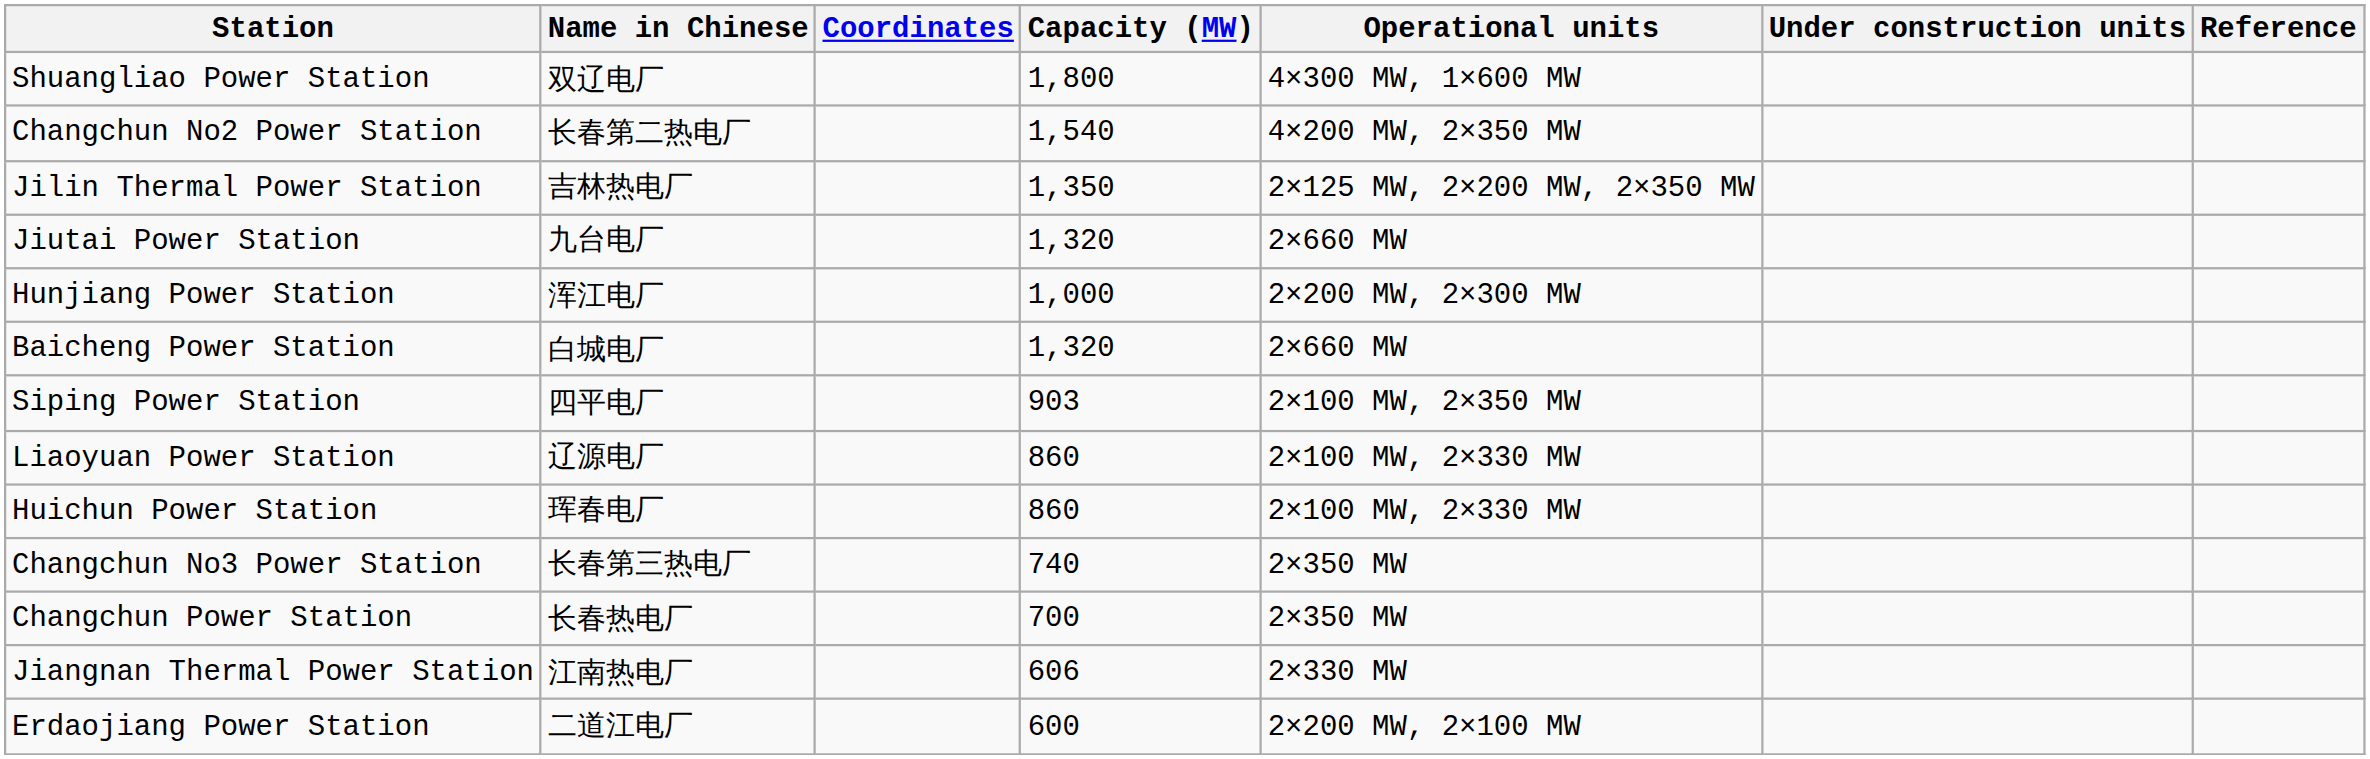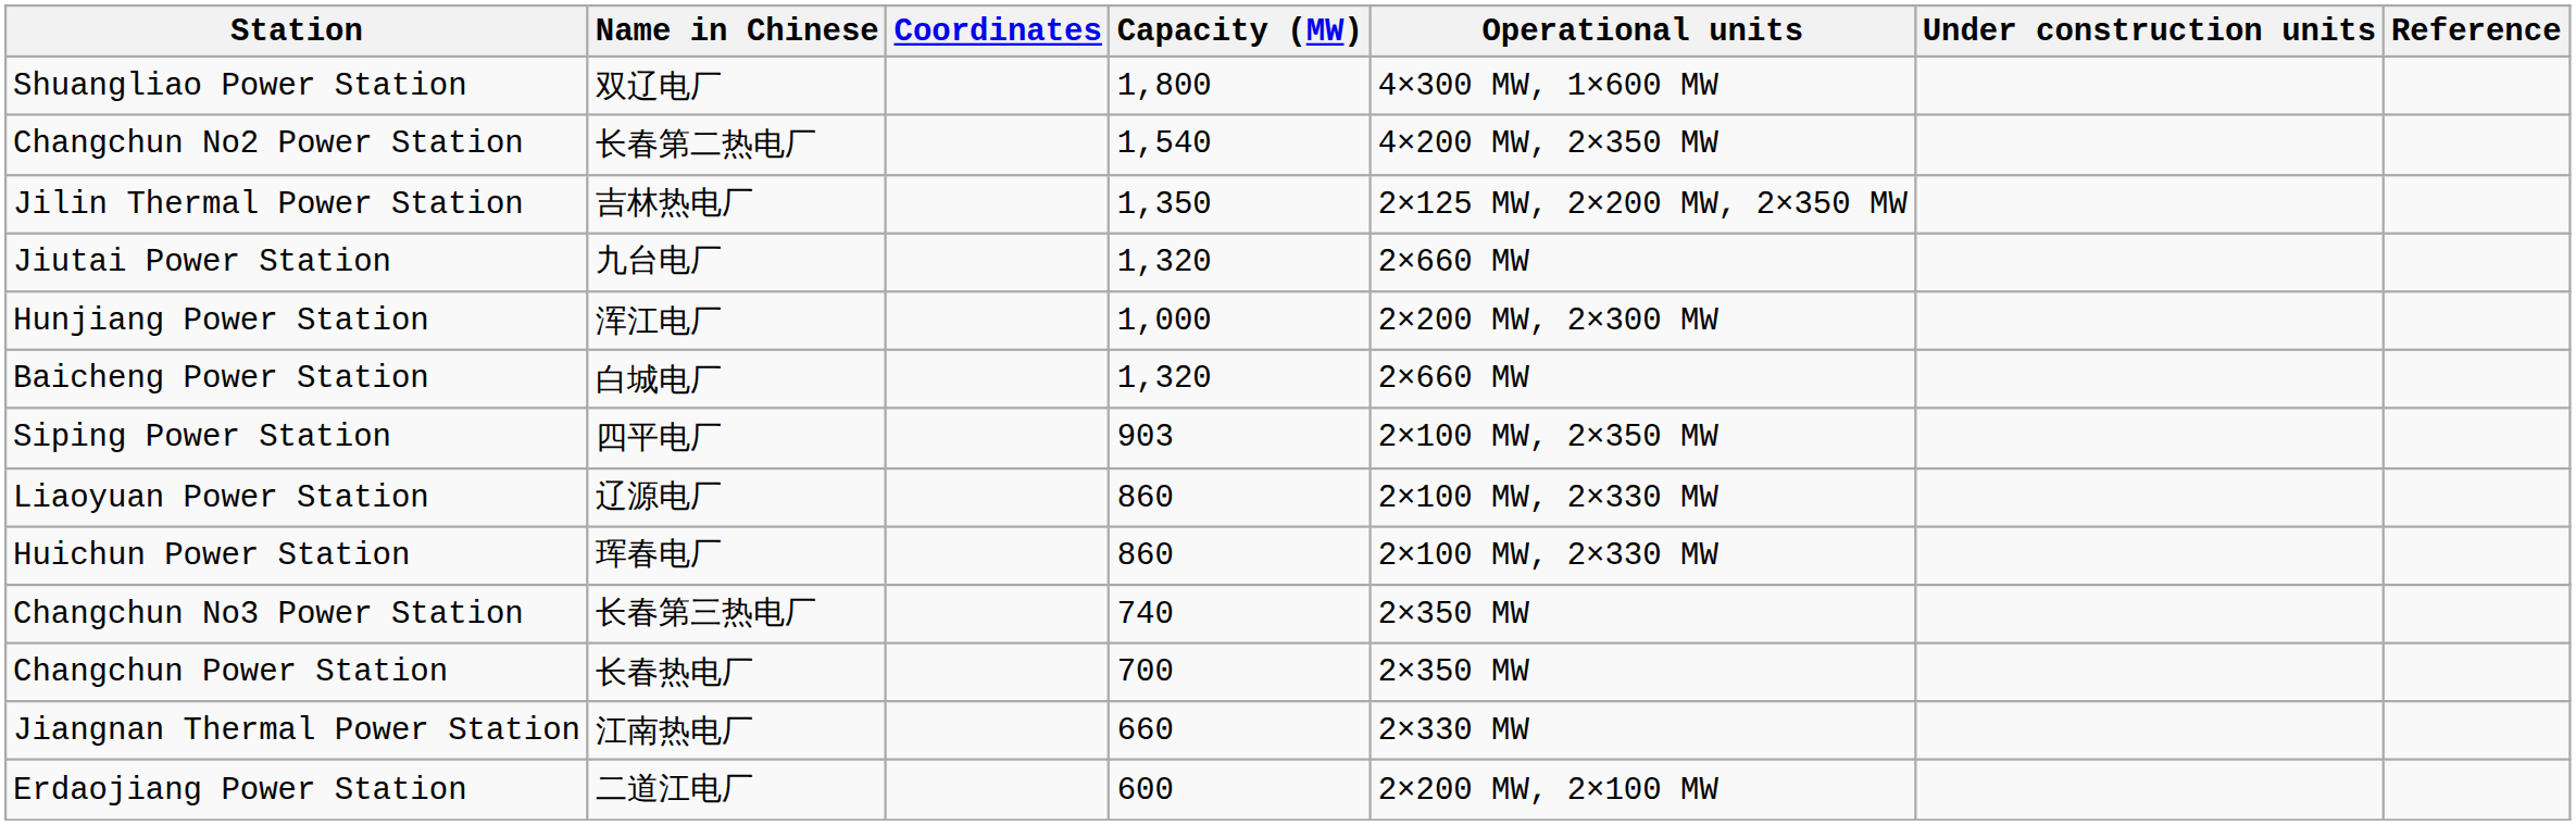 <table class="wikitable sortable">
 <tr>
 <th>Station</th>
 <th>Name in Chinese</th>
 <th><a href='#'>Coordinates</a></th>
 <th>Capacity (<a href='#'>MW</a>)</th>
 <th>Operational units</th>
 <th>Under construction units</th>
 <th>Reference</th>
 </tr>
 <tr>
 <td>Shuangliao Power Station</td>
 <td>双辽电厂</td>
 <td></td>
 <td>1,800</td>
 <td>4×300 MW, 1×600 MW</td>
 <td></td>
 <td></td>
 </tr>
 <tr>
 <td>Changchun No2 Power Station</td>
 <td>长春第二热电厂</td>
 <td></td>
 <td>1,540</td>
 <td>4×200 MW, 2×350 MW</td>
 <td></td>
 <td></td>
 </tr>
 <tr>
 <td>Jilin Thermal Power Station</td>
 <td>吉林热电厂</td>
 <td></td>
 <td>1,350</td>
 <td>2×125 MW, 2×200 MW, 2×350 MW</td>
 <td></td>
 <td></td>
 </tr>
 <tr>
 <td>Jiutai Power Station</td>
 <td>九台电厂</td>
 <td></td>
 <td>1,320</td>
 <td>2×660 MW</td>
 <td></td>
 <td></td>
 </tr>
 <tr>
 <td>Hunjiang Power Station</td>
 <td>浑江电厂</td>
 <td></td>
 <td>1,000</td>
 <td>2×200 MW, 2×300 MW</td>
 <td></td>
 <td></td>
 </tr>
 <tr>
 <td>Baicheng Power Station</td>
 <td>白城电厂</td>
 <td></td>
 <td>1,320</td>
 <td>2×660 MW</td>
 <td></td>
 <td></td>
 </tr>
 <tr>
 <td>Siping Power Station</td>
 <td>四平电厂</td>
 <td></td>
 <td>903</td>
 <td>2×100 MW, 2×350 MW</td>
 <td></td>
 <td></td>
 </tr>
 <tr>
 <td>Liaoyuan Power Station</td>
 <td>辽源电厂</td>
 <td></td>
 <td>860</td>
 <td>2×100 MW, 2×330 MW</td>
 <td></td>
 <td></td>
 </tr>
 <tr>
 <td>Huichun Power Station</td>
 <td>珲春电厂</td>
 <td></td>
 <td>860</td>
 <td>2×100 MW, 2×330 MW</td>
 <td></td>
 <td></td>
 </tr>
 <tr>
 <td>Changchun No3 Power Station</td>
 <td>长春第三热电厂</td>
 <td></td>
 <td>740</td>
 <td>2×350 MW</td>
 <td></td>
 <td></td>
 </tr>
 <tr>
 <td>Changchun Power Station</td>
 <td>长春热电厂</td>
 <td></td>
 <td>700</td>
 <td>2×350 MW</td>
 <td></td>
 <td></td>
 </tr>
 <tr>
 <td>Jiangnan Thermal Power Station</td>
 <td>江南热电厂</td>
 <td></td>
-<td>606</td>
+<td>660</td>
 <td>2×330 MW</td>
 <td></td>
 <td></td>
 </tr>
 <tr>
 <td>Erdaojiang Power Station</td>
 <td>二道江电厂</td>
 <td></td>
 <td>600</td>
 <td>2×200 MW, 2×100 MW</td>
 <td></td>
 <td></td>
 </tr>
 </table>
